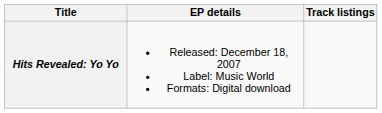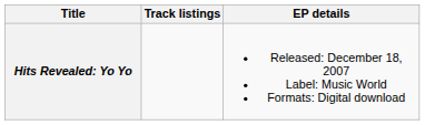 <table class="wikitable plainrowheaders" style="text-align:center;">
 <tr>
 <th scope="col" rowspan="1" style="width:11em;">Title</th>
+<th scope="col">Track listings</th>
 <th scope="col" rowspan="1" style="width:16em;">EP details</th>
-<th scope="col">Track listings</th>
 </tr>
 <tr>
 <th scope="row"><em>Hits Revealed: Yo Yo</em></th>
+<td align="left" style="font-size: 85%;"><br></td>
 <td><br><ul><li>Released: December 18, 2007</li><li>Label: Music World</li><li>Formats: Digital download</li></ul></td>
-<td align="left" style="font-size: 85%;"><br></td>
 </tr>
 </table>
